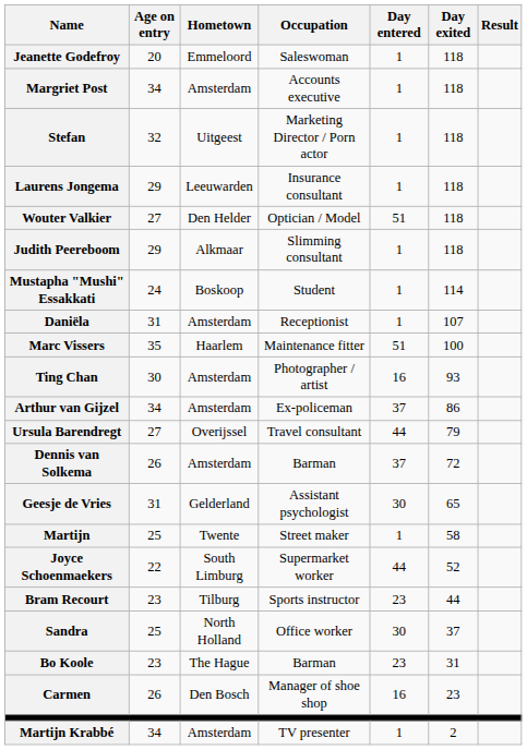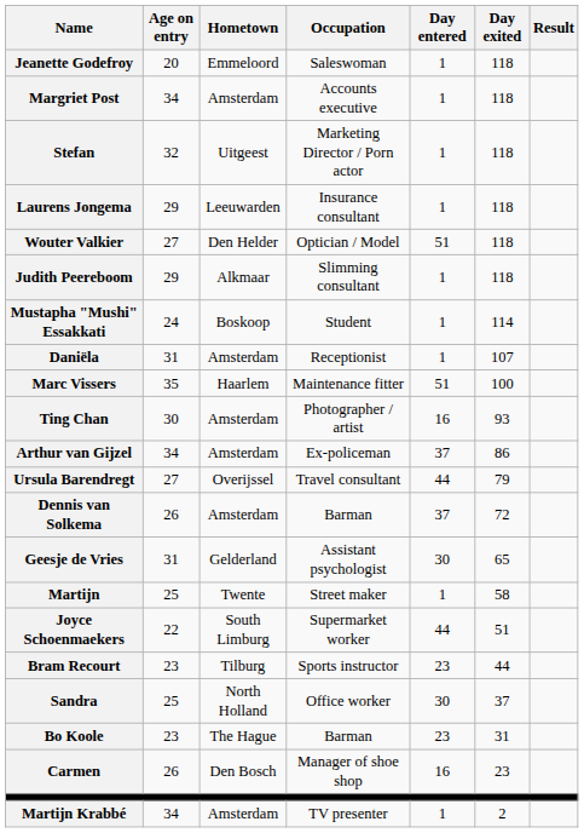 <table class="wikitable" style="text-align:center; line-height:20px; width:auto;">
 <tr>
 <th>Name</th>
 <th>Age on entry</th>
 <th>Hometown</th>
 <th>Occupation</th>
 <th>Day entered</th>
 <th>Day exited</th>
 <th>Result</th>
 </tr>
 <tr>
 <th>Jeanette Godefroy</th>
 <td>20</td>
 <td>Emmeloord</td>
 <td>Saleswoman</td>
 <td>1</td>
 <td>118</td>
 <td></td>
 </tr>
 <tr>
 <th>Margriet Post</th>
 <td>34</td>
 <td>Amsterdam</td>
 <td>Accounts executive</td>
 <td>1</td>
 <td>118</td>
 <td></td>
 </tr>
 <tr>
 <th>Stefan</th>
 <td>32</td>
 <td>Uitgeest</td>
 <td>Marketing Director / Porn actor</td>
 <td>1</td>
 <td>118</td>
 <td></td>
 </tr>
 <tr>
 <th>Laurens Jongema</th>
 <td>29</td>
 <td>Leeuwarden</td>
 <td>Insurance consultant</td>
 <td>1</td>
 <td>118</td>
 <td></td>
 </tr>
 <tr>
 <th>Wouter Valkier</th>
 <td>27</td>
 <td>Den Helder</td>
 <td>Optician / Model</td>
 <td>51</td>
 <td>118</td>
 <td></td>
 </tr>
 <tr>
 <th>Judith Peereboom</th>
 <td>29</td>
 <td>Alkmaar</td>
 <td>Slimming consultant</td>
 <td>1</td>
 <td>118</td>
 <td></td>
 </tr>
 <tr>
 <th>Mustapha "Mushi" Essakkati</th>
 <td>24</td>
 <td>Boskoop</td>
 <td>Student</td>
 <td>1</td>
 <td>114</td>
 <td></td>
 </tr>
 <tr>
 <th>Daniëla</th>
 <td>31</td>
 <td>Amsterdam</td>
 <td>Receptionist</td>
 <td>1</td>
 <td>107</td>
 <td></td>
 </tr>
 <tr>
 <th>Marc Vissers</th>
 <td>35</td>
 <td>Haarlem</td>
 <td>Maintenance fitter</td>
 <td>51</td>
 <td>100</td>
 <td></td>
 </tr>
 <tr>
 <th>Ting Chan</th>
 <td>30</td>
 <td>Amsterdam</td>
 <td>Photographer / artist</td>
 <td>16</td>
 <td>93</td>
 <td></td>
 </tr>
 <tr>
 <th>Arthur van Gijzel</th>
 <td>34</td>
 <td>Amsterdam</td>
 <td>Ex-policeman</td>
 <td>37</td>
 <td>86</td>
 <td></td>
 </tr>
 <tr>
 <th>Ursula Barendregt</th>
 <td>27</td>
 <td>Overijssel</td>
 <td>Travel consultant</td>
 <td>44</td>
 <td>79</td>
 <td></td>
 </tr>
 <tr>
 <th>Dennis van Solkema</th>
 <td>26</td>
 <td>Amsterdam</td>
 <td>Barman</td>
 <td>37</td>
 <td>72</td>
 <td></td>
 </tr>
 <tr>
 <th>Geesje de Vries</th>
 <td>31</td>
 <td>Gelderland</td>
 <td>Assistant psychologist</td>
 <td>30</td>
 <td>65</td>
 <td></td>
 </tr>
 <tr>
 <th>Martijn</th>
 <td>25</td>
 <td>Twente</td>
 <td>Street maker</td>
 <td>1</td>
 <td>58</td>
 <td></td>
 </tr>
 <tr>
 <th>Joyce Schoenmaekers</th>
 <td>22</td>
 <td>South Limburg</td>
 <td>Supermarket worker</td>
 <td>44</td>
-<td>52</td>
+<td>51</td>
 <td></td>
 </tr>
 <tr>
 <th>Bram Recourt</th>
 <td>23</td>
 <td>Tilburg</td>
 <td>Sports instructor</td>
 <td>23</td>
 <td>44</td>
 <td></td>
 </tr>
 <tr>
 <th>Sandra</th>
 <td>25</td>
 <td>North Holland</td>
 <td>Office worker</td>
 <td>30</td>
 <td>37</td>
 <td></td>
 </tr>
 <tr>
 <th>Bo Koole</th>
 <td>23</td>
 <td>The Hague</td>
 <td>Barman</td>
 <td>23</td>
 <td>31</td>
 <td></td>
 </tr>
 <tr>
 <th>Carmen</th>
 <td>26</td>
 <td>Den Bosch</td>
 <td>Manager of shoe shop</td>
 <td>16</td>
 <td>23</td>
 <td></td>
 </tr>
 <tr>
 <th colspan="7" style="background:#000"></th>
 </tr>
 <tr>
 <th>Martijn Krabbé</th>
 <td>34</td>
 <td>Amsterdam</td>
 <td>TV presenter</td>
 <td>1</td>
 <td>2</td>
 <td></td>
 </tr>
 </table>
